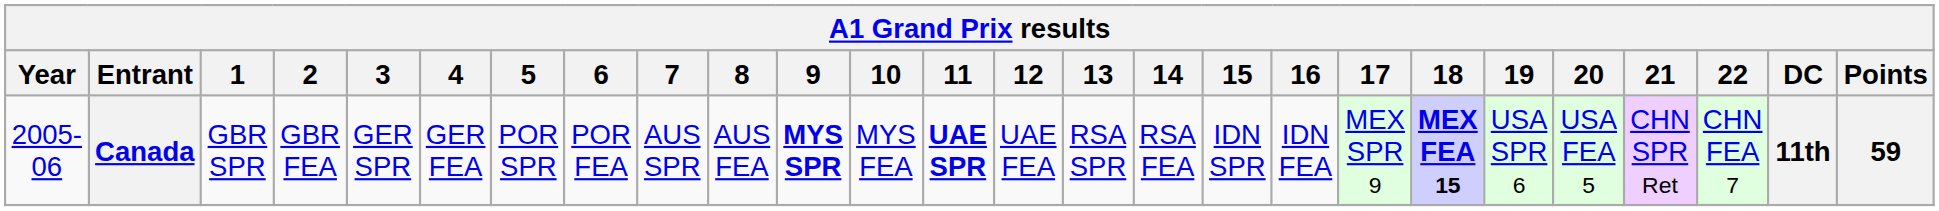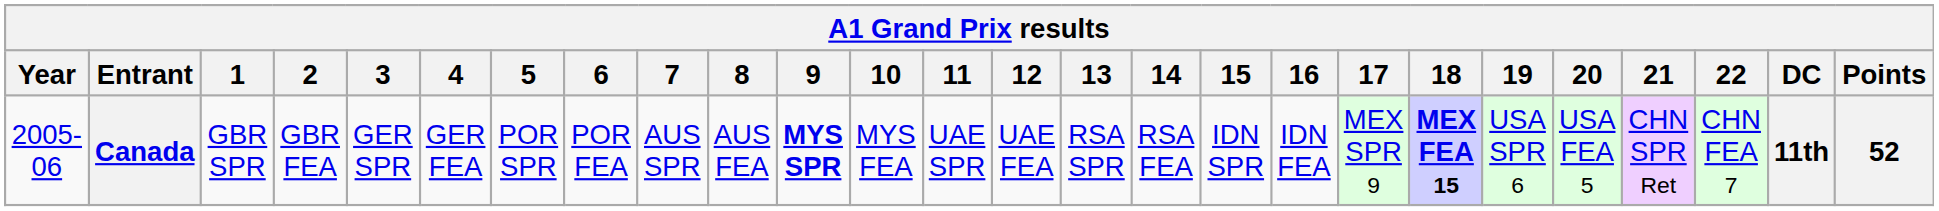 <table class="wikitable" style="text-align:center; font-size:80%">
 <tr>
 <th colspan=45><a href='#'>A1 Grand Prix</a> results</th>
 </tr>
 <tr>
 <th>Year</th>
 <th>Entrant</th>
 <th>1</th>
 <th>2</th>
 <th>3</th>
 <th>4</th>
 <th>5</th>
 <th>6</th>
 <th>7</th>
 <th>8</th>
 <th>9</th>
 <th>10</th>
 <th>11</th>
 <th>12</th>
 <th>13</th>
 <th>14</th>
 <th>15</th>
 <th>16</th>
 <th>17</th>
 <th>18</th>
 <th>19</th>
 <th>20</th>
 <th>21</th>
 <th>22</th>
 <th>DC</th>
 <th>Points</th>
 </tr>
 <tr>
 <td><a href='#'>2005-06</a></td>
 <th><a href='#'>Canada</a></th>
 <td><a href='#'>GBR<br>SPR</a><br><small></small></td>
 <td><a href='#'>GBR<br>FEA</a><br><small></small></td>
 <td><a href='#'>GER<br>SPR</a><br><small></small></td>
 <td><a href='#'>GER<br>FEA</a><br><small></small></td>
 <td><a href='#'>POR<br>SPR</a><br><small></small></td>
 <td><a href='#'>POR<br>FEA</a><br><small></small></td>
 <td><a href='#'>AUS<br>SPR</a><br><small></small></td>
 <td><a href='#'>AUS<br>FEA</a><br><small></small></td>
 <td><strong><a href='#'>MYS<br>SPR</a><br><small></small></strong></td>
 <td><a href='#'>MYS<br>FEA</a><br><small></small></td>
-<td><strong><a href='#'>UAE<br>SPR</a><br><small></small></strong></td>
+<td><a href='#'>UAE<br>SPR</a><br><small></small></td>
 <td><a href='#'>UAE<br>FEA</a><br><small></small></td>
 <td><a href='#'>RSA<br>SPR</a><br><small></small></td>
 <td><a href='#'>RSA<br>FEA</a><br><small></small></td>
 <td><a href='#'>IDN<br>SPR</a><br><small></small></td>
 <td><a href='#'>IDN<br>FEA</a><br><small></small></td>
 <td style="background:#DFFFDF;"><a href='#'>MEX<br>SPR</a><br><small>9</small></td>
 <td style="background:#CFCFFF;"><strong><a href='#'>MEX<br>FEA</a><br><small>15</small></strong></td>
 <td style="background:#DFFFDF;"><a href='#'>USA<br>SPR</a><br><small>6</small></td>
 <td style="background:#DFFFDF;"><a href='#'>USA<br>FEA</a><br><small>5</small></td>
 <td style="background:#EFCFFF;"><a href='#'>CHN<br>SPR</a><br><small>Ret</small></td>
 <td style="background:#DFFFDF;"><a href='#'>CHN<br>FEA</a><br><small>7</small></td>
 <th>11th</th>
-<th>59</th>
+<th>52</th>
 </tr>
 </table>
